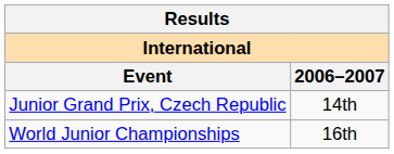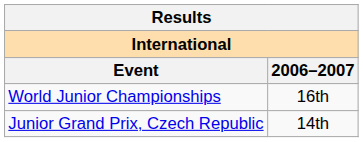 <table class="wikitable" style="text-align:center">
 <tr>
 <th colspan=2 align=center><strong>Results</strong></th>
 </tr>
 <tr>
 <th style="background-color: #ffdead; " colspan=2 align=center><strong>International</strong></th>
 </tr>
 <tr>
 <th>Event</th>
 <th>2006–2007</th>
 </tr>
 <tr>
+<td align=left><a href='#'>World Junior Championships</a></td>
+<td>16th</td>
+</tr>
+<tr>
 <td align=left><a href='#'>Junior Grand Prix, Czech Republic</a></td>
 <td>14th</td>
 </tr>
-<tr>
-<td align=left><a href='#'>World Junior Championships</a></td>
-<td>16th</td>
-</tr>
 </table>
